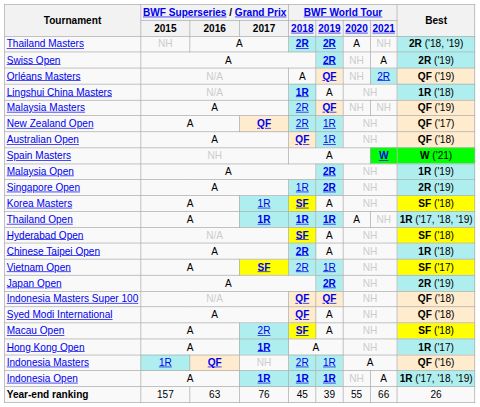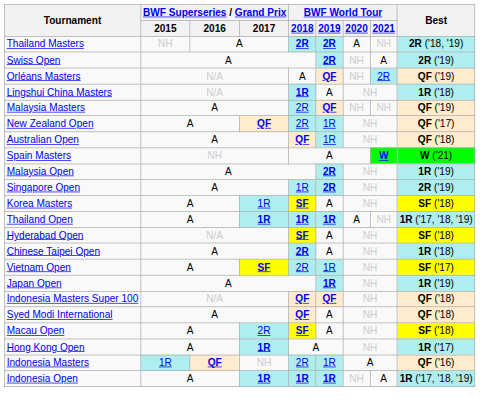 <table class="wikitable" style="font-size: 90%; text-align:center">
 <tr>
 <th rowspan="2">Tournament</th>
 <th colspan="3"><strong><a href='#'>BWF Superseries</a> / <a href='#'>Grand Prix</a></strong></th>
 <th colspan="4"><strong><a href='#'>BWF World Tour</a></strong></th>
 <th rowspan="2">Best</th>
 </tr>
 <tr>
 <th>2015</th>
 <th>2016</th>
 <th>2017</th>
 <th><a href='#'>2018</a></th>
 <th><a href='#'>2019</a></th>
 <th><a href='#'>2020</a></th>
 <th><a href='#'>2021</a></th>
 </tr>
 <tr>
 <td align=left><a href='#'>Thailand Masters</a></td>
 <td style=color:#ccc>NH</td>
 <td colspan="2">A</td>
 <td bgcolor=AFEEEE><a href='#'><strong>2R</strong></a></td>
 <td bgcolor=AFEEEE><a href='#'><strong>2R</strong></a></td>
 <td>A</td>
 <td style=color:#ccc>NH</td>
 <td bgcolor=AFEEEE><strong>2R</strong> ('18, '19)</td>
 </tr>
 <tr>
 <td align=left><a href='#'>Swiss Open</a></td>
 <td colspan="4">A</td>
 <td bgcolor=AFEEEE><a href='#'><strong>2R</strong></a></td>
 <td style=color:#ccc>NH</td>
 <td>A</td>
 <td bgcolor=AFEEEE><strong>2R</strong> ('19)</td>
 </tr>
 <tr>
 <td align=left><a href='#'>Orléans Masters</a></td>
 <td colspan="3" style=color:#ccc>N/A</td>
 <td>A</td>
 <td bgcolor=FFEBCD><a href='#'><strong>QF</strong></a></td>
 <td style=color:#ccc>NH</td>
 <td bgcolor=AFEEEE><a href='#'>2R</a></td>
 <td bgcolor=FFEBCD><strong>QF</strong> ('19)</td>
 </tr>
 <tr>
 <td align=left><a href='#'>Lingshui China Masters</a></td>
 <td colspan="3" style=color:#ccc>N/A</td>
 <td bgcolor=AFEEEE><a href='#'><strong>1R</strong></a></td>
 <td>A</td>
 <td colspan="2" style=color:#ccc>NH</td>
 <td bgcolor=AFEEEE><strong>1R</strong> ('18)</td>
 </tr>
 <tr>
 <td align=left><a href='#'>Malaysia Masters</a></td>
 <td colspan="3">A</td>
 <td bgcolor=AFEEEE><a href='#'>2R</a></td>
 <td bgcolor=FFEBCD><a href='#'><strong>QF</strong></a></td>
 <td style=color:#ccc>NH</td>
 <td style=color:#ccc>NH</td>
 <td bgcolor=FFEBCD><strong>QF</strong> ('19)</td>
 </tr>
 <tr>
 <td align=left><a href='#'>New Zealand Open</a></td>
 <td colspan="2">A</td>
 <td bgcolor=FFEBCD><a href='#'><strong>QF</strong></a></td>
 <td bgcolor=AFEEEE><a href='#'>2R</a></td>
 <td bgcolor=AFEEEE><a href='#'>1R</a></td>
 <td colspan="2" style=color:#ccc>NH</td>
 <td bgcolor=FFEBCD><strong>QF</strong> ('17)</td>
 </tr>
 <tr>
 <td align=left><a href='#'>Australian Open</a></td>
 <td colspan="3">A</td>
 <td bgcolor=FFEBCD><a href='#'><strong>QF</strong></a></td>
 <td bgcolor=AFEEEE><a href='#'>1R</a></td>
 <td colspan="2" style=color:#ccc>NH</td>
 <td bgcolor=FFEBCD><strong>QF</strong> ('18)</td>
 </tr>
 <tr>
 <td align=left><a href='#'>Spain Masters</a></td>
 <td colspan="3" style=color:#ccc>NH</td>
 <td colspan="3">A</td>
 <td bgcolor=00FF00><a href='#'><strong>W</strong></a></td>
 <td bgcolor=00FF00><strong>W</strong> ('21)</td>
 </tr>
 <tr>
 <td align=left><a href='#'>Malaysia Open</a></td>
 <td colspan="4">A</td>
 <td bgcolor=AFEEEE><a href='#'><strong>2R</strong></a></td>
 <td colspan="2" style=color:#ccc>NH</td>
 <td bgcolor=AFEEEE><strong>1R</strong> ('19)</td>
 </tr>
 <tr>
 <td align=left><a href='#'>Singapore Open</a></td>
 <td colspan="3">A</td>
 <td bgcolor=AFEEEE><a href='#'>1R</a></td>
 <td bgcolor=AFEEEE><a href='#'><strong>2R</strong></a></td>
 <td colspan=2 style=color:#ccc>NH</td>
 <td bgcolor=AFEEEE><strong>2R</strong> ('19)</td>
 </tr>
 <tr>
 <td align=left><a href='#'>Korea Masters</a></td>
 <td colspan="2">A</td>
 <td bgcolor=AFEEEE><a href='#'>1R</a></td>
 <td bgcolor=FFFF00><a href='#'><strong>SF</strong></a></td>
 <td>A</td>
 <td colspan="2" style=color:#ccc>NH</td>
 <td bgcolor=FFFF00><strong>SF</strong> ('18)</td>
 </tr>
 <tr>
 <td align=left><a href='#'>Thailand Open</a></td>
 <td colspan="2">A</td>
 <td bgcolor=AFEEEE><a href='#'><strong>1R</strong></a></td>
 <td bgcolor=AFEEEE><a href='#'><strong>1R</strong></a></td>
 <td bgcolor=AFEEEE><a href='#'><strong>1R</strong></a></td>
 <td>A</td>
 <td style=color:#ccc>NH</td>
 <td bgcolor=AFEEEE><strong>1R</strong> ('17, '18, '19)</td>
 </tr>
 <tr>
 <td align=left><a href='#'>Hyderabad Open</a></td>
 <td colspan="3" style=color:#ccc>N/A</td>
 <td bgcolor=FFFF00><a href='#'><strong>SF</strong></a></td>
 <td>A</td>
 <td colspan="2" style=color:#ccc>NH</td>
 <td bgcolor=FFFF00><strong>SF</strong> ('18)</td>
 </tr>
 <tr>
 <td align=left><a href='#'>Chinese Taipei Open</a></td>
 <td colspan="3">A</td>
 <td bgcolor=AFEEEE><a href='#'><strong>2R</strong></a></td>
 <td>A</td>
 <td colspan="2" style=color:#ccc>NH</td>
 <td bgcolor=AFEEEE><strong>1R</strong> ('18)</td>
 </tr>
 <tr>
 <td align=left><a href='#'>Vietnam Open</a></td>
 <td colspan="2">A</td>
 <td bgcolor=FFFF00><a href='#'><strong>SF</strong></a></td>
 <td bgcolor=AFEEEE><a href='#'>2R</a></td>
 <td bgcolor=AFEEEE><a href='#'>1R</a></td>
 <td colspan="2" style=color:#ccc>NH</td>
 <td bgcolor=FFFF00><strong>SF</strong> ('17)</td>
 </tr>
 <tr>
 <td align=left><a href='#'>Japan Open</a></td>
 <td colspan="4">A</td>
-<td bgcolor=AFEEEE><a href='#'><strong>2R</strong></a></td>
+<td bgcolor=AFEEEE><a href='#'><strong>1R</strong></a></td>
 <td colspan="2" style=color:#ccc>NH</td>
-<td bgcolor=AFEEEE><strong>2R</strong> ('19)</td>
+<td bgcolor=AFEEEE><strong>1R</strong> ('19)</td>
 </tr>
 <tr>
 <td align=left><a href='#'>Indonesia Masters Super 100</a></td>
 <td colspan="3" style=color:#ccc>N/A</td>
 <td bgcolor=FFEBCD><a href='#'><strong>QF</strong></a></td>
 <td bgcolor=FFEBCD><a href='#'><strong>QF</strong></a></td>
 <td colspan="2" style=color:#ccc>NH</td>
 <td bgcolor=FFEBCD><strong>QF</strong> ('18)</td>
 </tr>
 <tr>
 <td align=left><a href='#'>Syed Modi International</a></td>
 <td colspan="3">A</td>
 <td bgcolor=FFEBCD><a href='#'><strong>QF</strong></a></td>
 <td>A</td>
 <td colspan="2" style=color:#ccc>NH</td>
 <td bgcolor=FFEBCD><strong>QF</strong> ('18)</td>
 </tr>
 <tr>
 <td align=left><a href='#'>Macau Open</a></td>
 <td colspan="2">A</td>
 <td bgcolor=AFEEEE><a href='#'>2R</a></td>
 <td bgcolor=FFFF00><a href='#'><strong>SF</strong></a></td>
 <td>A</td>
 <td colspan="2" style=color:#ccc>NH</td>
 <td bgcolor=FFFF00><strong>SF</strong> ('18)</td>
 </tr>
 <tr>
 <td align=left><a href='#'>Hong Kong Open</a></td>
 <td colspan="2">A</td>
 <td bgcolor=AFEEEE><a href='#'><strong>1R</strong></a></td>
 <td colspan="2">A</td>
 <td colspan="2" style=color:#ccc>NH</td>
 <td bgcolor=AFEEEE><strong>1R</strong> ('17)</td>
 </tr>
 <tr>
 <td align=left><a href='#'>Indonesia Masters</a></td>
 <td bgcolor=AFEEEE><a href='#'>1R</a></td>
 <td bgcolor=FFEBCD><a href='#'><strong>QF</strong></a></td>
 <td style=color:#ccc>NH</td>
 <td bgcolor=AFEEEE><a href='#'>2R</a></td>
 <td bgcolor=AFEEEE><a href='#'>1R</a></td>
 <td colspan="2">A</td>
 <td bgcolor=FFEBCD><strong>QF</strong> ('16)</td>
 </tr>
 <tr>
 <td align=left><a href='#'>Indonesia Open</a></td>
 <td colspan="2">A</td>
 <td bgcolor=AFEEEE><a href='#'><strong>1R</strong></a></td>
 <td bgcolor=AFEEEE><a href='#'><strong>1R</strong></a></td>
 <td bgcolor=AFEEEE><a href='#'><strong>1R</strong></a></td>
 <td style=color:#ccc>NH</td>
 <td>A</td>
 <td bgcolor=AFEEEE><strong>1R</strong> ('17, '18, '19)</td>
 </tr>
-<tr>
-<td align=left><strong>Year-end ranking</strong></td>
-<td>157</td>
-<td>63</td>
-<td>76</td>
-<td>45</td>
-<td>39</td>
-<td>55</td>
-<td>66</td>
-<td>26</td>
-</tr>
 </table>
